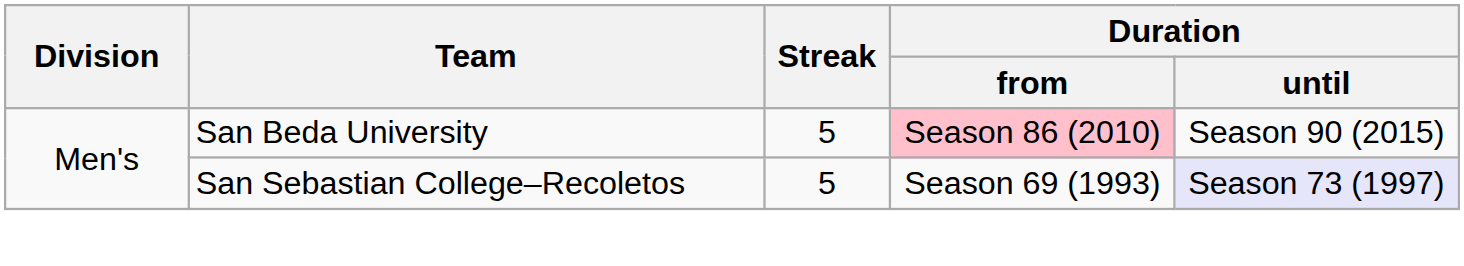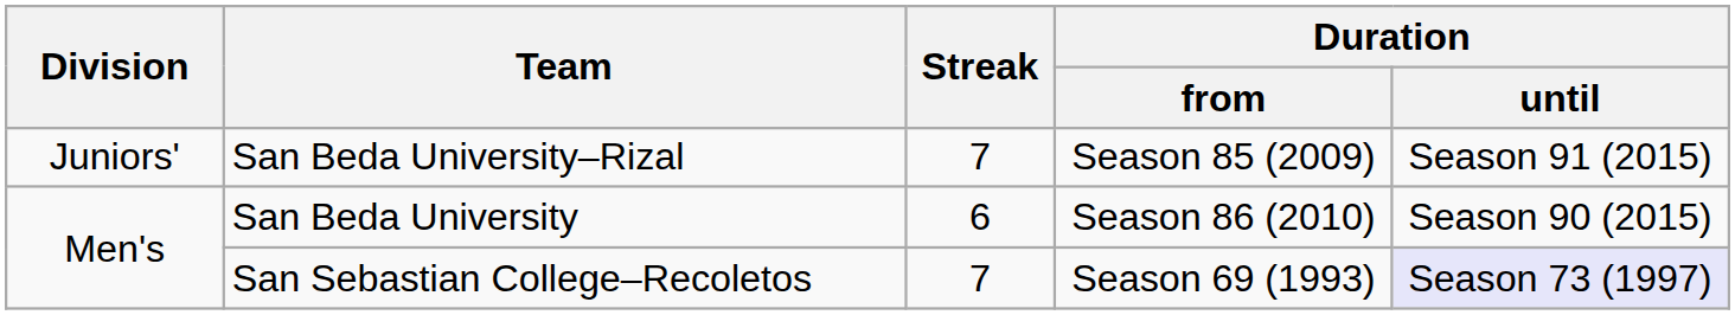 <table class="wikitable" style="font-size:90%; text-align:center;">
 <tr>
 <th rowspan="2" width="75px">Division</th>
 <th rowspan="2" width="250px">Team</th>
 <th rowspan="2" width="50px">Streak</th>
 <th colspan="2">Duration</th>
 </tr>
 <tr>
 <th width="120px">from</th>
 <th width="120px">until</th>
 </tr>
 <tr>
+<td>Juniors'</td>
+<td align="left">San Beda University–Rizal</td>
+<td>7</td>
+<td>Season 85 (2009)</td>
+<td>Season 91 (2015)</td>
+</tr>
+<tr>
 <td rowspan="2">Men's</td>
 <td align="left">San Beda University</td>
-<td>5</td>
-<td style="background: pink;">Season 86 (2010)</td>
+<td>6</td>
+<td>Season 86 (2010)</td>
 <td>Season 90 (2015)</td>
 </tr>
 <tr>
 <td align="left">San Sebastian College–Recoletos</td>
-<td>5</td>
+<td>7</td>
 <td>Season 69 (1993)</td>
 <td style="background: lavender;">Season 73 (1997)</td>
 </tr>
 </table>
